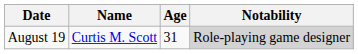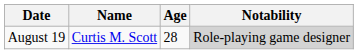 <table class="wikitable">
 <tr>
 <th>Date</th>
 <th>Name</th>
 <th>Age</th>
 <th>Notability</th>
 </tr>
 <tr>
 <td>August 19</td>
 <td><a href='#'>Curtis M. Scott</a></td>
-<td>31</td>
+<td>28</td>
 <td style="background: lightgrey;">Role-playing game designer</td>
 </tr>
 </table>
